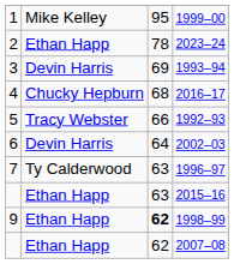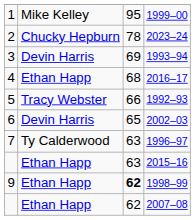 <table class="wikitable">
 <tr>
 </tr>
 <tr>
 <td>1</td>
 <td>Mike Kelley</td>
 <td>95</td>
 <td style="font-size:80%;"><a href='#'>1999–00</a></td>
 </tr>
 <tr>
 <td>2</td>
-<td><a href='#'>Ethan Happ</a></td>
+<td><a href='#'>Chucky Hepburn</a></td>
 <td>78</td>
 <td style="font-size:80%;"><a href='#'>2023–24</a></td>
 </tr>
 <tr>
 <td>3</td>
 <td><a href='#'>Devin Harris</a></td>
 <td>69</td>
 <td style="font-size:80%;"><a href='#'>1993–94</a></td>
 </tr>
 <tr>
 <td>4</td>
-<td><a href='#'>Chucky Hepburn</a></td>
+<td><a href='#'>Ethan Happ</a></td>
 <td>68</td>
 <td style="font-size:80%;"><a href='#'>2016–17</a></td>
 </tr>
 <tr>
 <td>5</td>
 <td><a href='#'>Tracy Webster</a></td>
 <td>66</td>
 <td style="font-size:80%;"><a href='#'>1992–93</a></td>
 </tr>
 <tr>
 <td>6</td>
 <td><a href='#'>Devin Harris</a></td>
-<td>64</td>
+<td>65</td>
 <td style="font-size:80%;"><a href='#'>2002–03</a></td>
 </tr>
 <tr>
 <td>7</td>
 <td>Ty Calderwood</td>
 <td>63</td>
 <td style="font-size:80%;"><a href='#'>1996–97</a></td>
 </tr>
 <tr>
 <td></td>
 <td><a href='#'>Ethan Happ</a></td>
 <td>63</td>
 <td style="font-size:80%;"><a href='#'>2015–16</a></td>
 </tr>
 <tr>
 <td>9</td>
 <td><a href='#'>Ethan Happ</a></td>
 <td><strong>62</strong></td>
 <td style="font-size:80%;"><a href='#'>1998–99</a></td>
 </tr>
 <tr>
 <td></td>
 <td><a href='#'>Ethan Happ</a></td>
 <td>62</td>
 <td style="font-size:80%;"><a href='#'>2007–08</a></td>
 </tr>
 </table>
